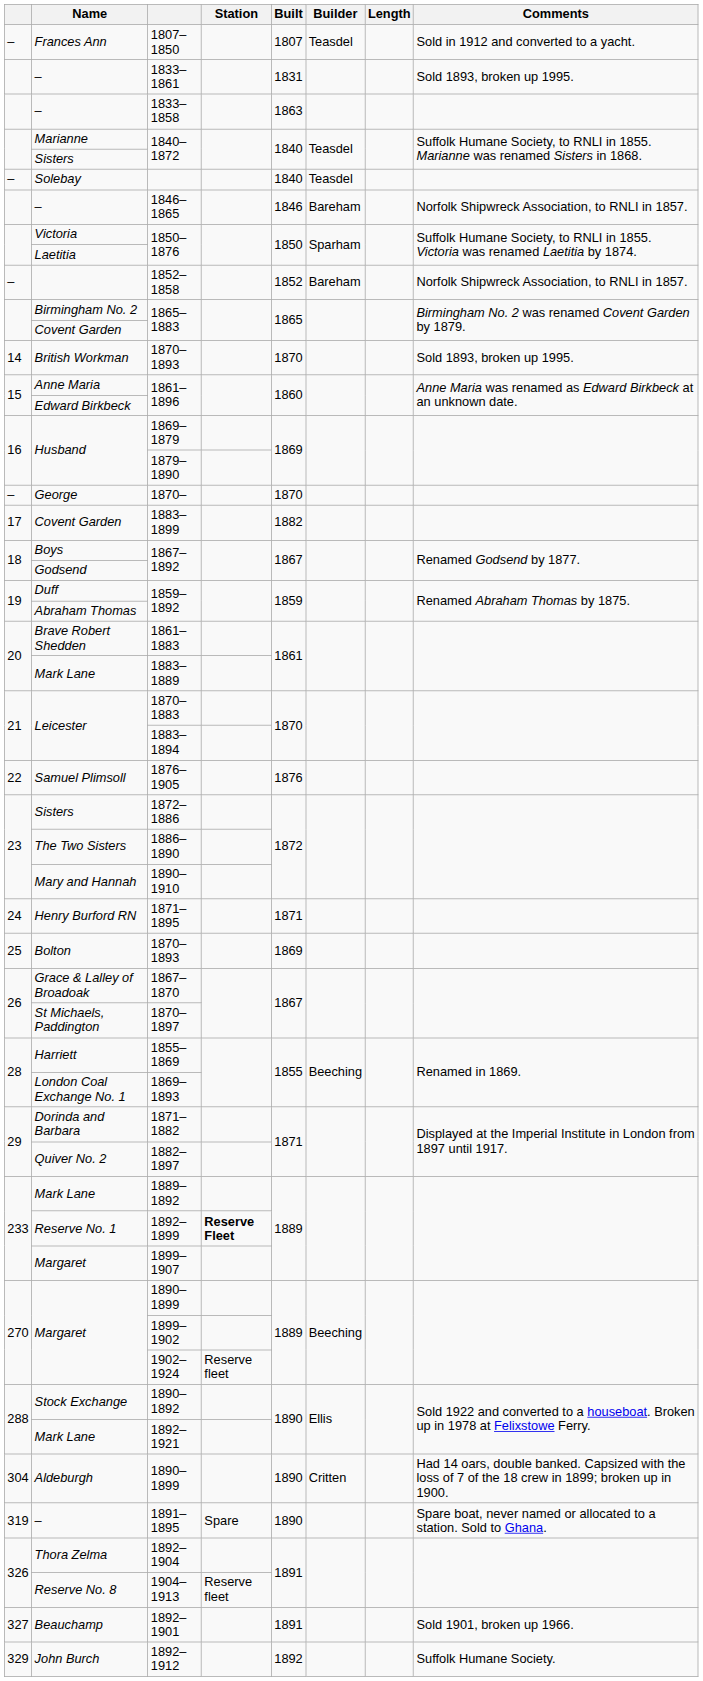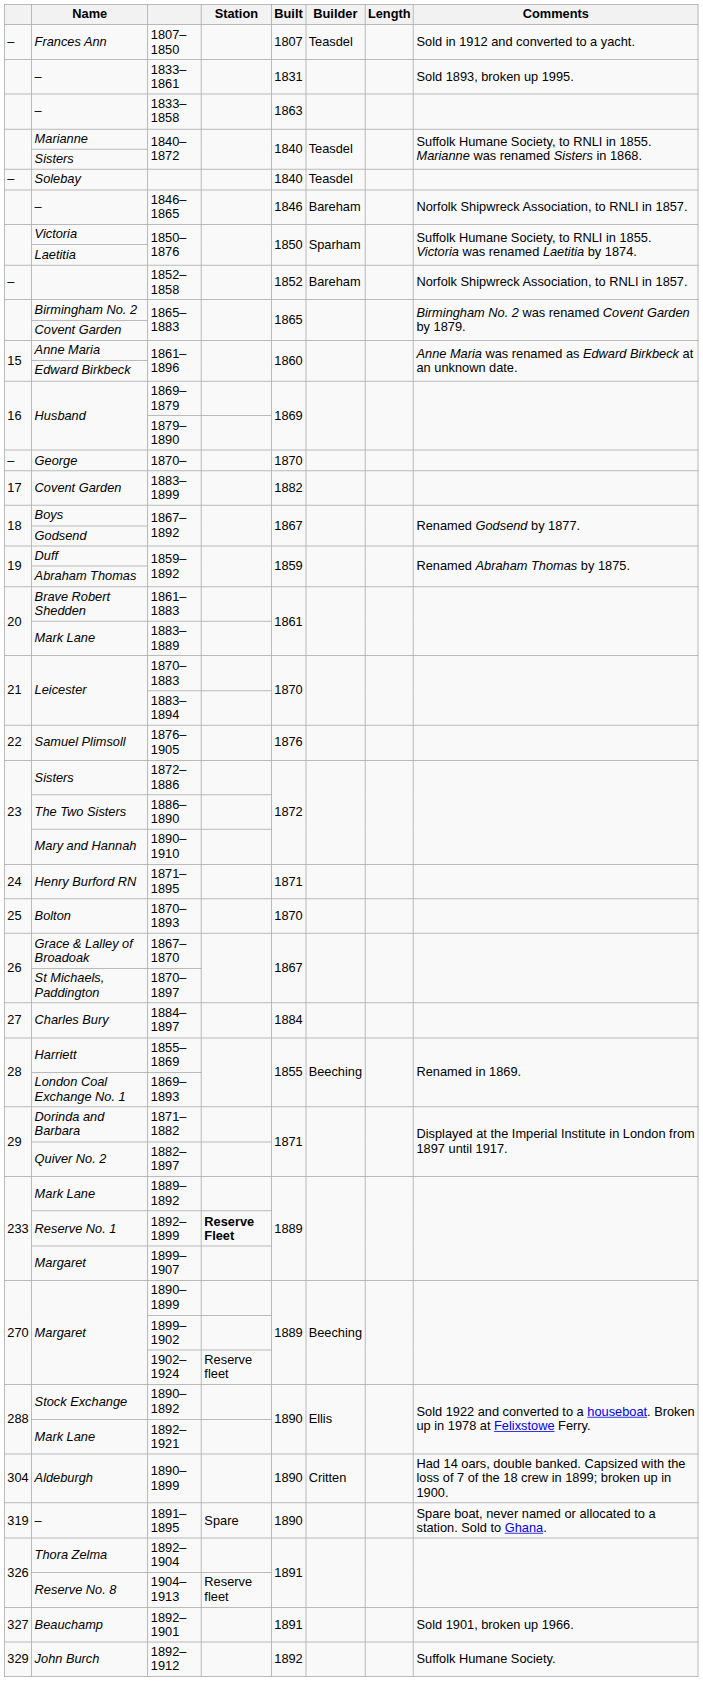 <table class="wikitable sortable">
 <tr>
 <th></th>
 <th>Name</th>
 <th></th>
 <th>Station</th>
 <th>Built</th>
 <th>Builder</th>
 <th>Length</th>
 <th class=unsortable>Comments</th>
 </tr>
 <tr>
 <td>–</td>
 <td><em>Frances Ann</em></td>
 <td>1807–1850</td>
 <td></td>
 <td>1807</td>
 <td>Teasdel</td>
 <td></td>
 <td>Sold in 1912 and converted to a yacht.</td>
 </tr>
 <tr>
 <td></td>
 <td>–</td>
 <td>1833–1861</td>
 <td></td>
 <td>1831</td>
 <td></td>
 <td></td>
 <td>Sold 1893, broken up 1995.</td>
 </tr>
 <tr>
 <td></td>
 <td>–</td>
 <td>1833–1858</td>
 <td></td>
 <td>1863</td>
 <td></td>
 <td></td>
 <td></td>
 </tr>
 <tr>
 <td rowspan="2"></td>
 <td><em>Marianne</em></td>
 <td rowspan="2">1840–1872</td>
 <td rowspan="2"></td>
 <td rowspan="2">1840</td>
 <td rowspan="2">Teasdel</td>
 <td rowspan="2"></td>
 <td rowspan="2">Suffolk Humane Society, to RNLI in 1855. <em>Marianne</em> was renamed <em>Sisters</em> in 1868.</td>
 </tr>
 <tr>
 <td><em>Sisters</em></td>
 </tr>
 <tr>
 <td>–</td>
 <td><em>Solebay</em></td>
 <td></td>
 <td></td>
 <td>1840</td>
 <td>Teasdel</td>
 <td></td>
 <td></td>
 </tr>
 <tr>
 <td></td>
 <td>–</td>
 <td>1846–1865</td>
 <td></td>
 <td>1846</td>
 <td>Bareham</td>
 <td></td>
 <td>Norfolk Shipwreck Association, to RNLI in 1857.</td>
 </tr>
 <tr>
 <td rowspan="2"></td>
 <td><em>Victoria</em></td>
 <td rowspan="2">1850–1876</td>
 <td rowspan="2"></td>
 <td rowspan="2">1850</td>
 <td rowspan="2">Sparham</td>
 <td rowspan="2"></td>
 <td rowspan="2">Suffolk Humane Society, to RNLI in 1855. <em>Victoria</em> was renamed <em>Laetitia</em> by 1874.</td>
 </tr>
 <tr>
 <td><em>Laetitia</em></td>
 </tr>
 <tr>
 <td>–</td>
 <td></td>
 <td>1852–1858</td>
 <td></td>
 <td>1852</td>
 <td>Bareham</td>
 <td></td>
 <td>Norfolk Shipwreck Association, to RNLI in 1857.</td>
 </tr>
 <tr>
 <td rowspan="2"></td>
 <td><em>Birmingham No. 2</em></td>
 <td rowspan="2">1865–1883</td>
 <td rowspan="2"></td>
 <td rowspan="2">1865</td>
 <td rowspan="2"></td>
 <td rowspan="2"></td>
 <td rowspan="2"><em>Birmingham No. 2</em> was renamed <em>Covent Garden</em> by 1879.</td>
 </tr>
 <tr>
 <td><em>Covent Garden</em></td>
-</tr>
-<tr>
-<td>14</td>
-<td><em>British Workman</em></td>
-<td>1870–1893</td>
-<td></td>
-<td>1870</td>
-<td></td>
-<td></td>
-<td>Sold 1893, broken up 1995.</td>
 </tr>
 <tr>
 <td rowspan="2">15</td>
 <td><em>Anne Maria</em></td>
 <td rowspan="2">1861–1896</td>
 <td rowspan="2"></td>
 <td rowspan="2">1860</td>
 <td rowspan="2"></td>
 <td rowspan="2"></td>
 <td rowspan="2"><em>Anne Maria</em> was renamed as <em>Edward Birkbeck</em> at an unknown date.</td>
 </tr>
 <tr>
 <td><em>Edward Birkbeck</em></td>
 </tr>
 <tr>
 <td rowspan="2">16</td>
 <td rowspan="2"><em>Husband</em></td>
 <td>1869–1879</td>
 <td></td>
 <td rowspan="2">1869</td>
 <td rowspan="2"></td>
 <td rowspan="2"></td>
 <td rowspan="2"></td>
 </tr>
 <tr>
 <td>1879–1890</td>
 <td></td>
 </tr>
 <tr>
 <td>–</td>
 <td><em>George</em></td>
 <td>1870–</td>
 <td></td>
 <td>1870</td>
 <td></td>
 <td></td>
 <td></td>
 </tr>
 <tr>
 <td>17</td>
 <td><em>Covent Garden</em></td>
 <td>1883–1899</td>
 <td></td>
 <td>1882</td>
 <td></td>
 <td></td>
 <td></td>
 </tr>
 <tr>
 <td rowspan="2">18</td>
 <td><em>Boys</em></td>
 <td rowspan="2">1867–1892</td>
 <td rowspan="2"></td>
 <td rowspan="2">1867</td>
 <td rowspan="2"></td>
 <td rowspan="2"></td>
 <td rowspan="2">Renamed <em>Godsend</em> by 1877.</td>
 </tr>
 <tr>
 <td><em>Godsend</em></td>
 </tr>
 <tr>
 <td rowspan="2">19</td>
 <td><em>Duff</em></td>
 <td rowspan="2">1859–1892</td>
 <td rowspan="2"></td>
 <td rowspan="2">1859</td>
 <td rowspan="2"></td>
 <td rowspan="2"></td>
 <td rowspan="2">Renamed <em>Abraham Thomas</em> by 1875.</td>
 </tr>
 <tr>
 <td><em>Abraham Thomas</em></td>
 </tr>
 <tr>
 <td rowspan="2">20</td>
 <td><em>Brave Robert Shedden</em></td>
 <td>1861–1883</td>
 <td></td>
 <td rowspan="2">1861</td>
 <td rowspan="2"></td>
 <td rowspan="2"></td>
 <td rowspan="2"></td>
 </tr>
 <tr>
 <td><em>Mark Lane</em></td>
 <td>1883–1889</td>
 <td></td>
 </tr>
 <tr>
 <td rowspan="2">21</td>
 <td rowspan="2"><em>Leicester</em></td>
 <td>1870–1883</td>
 <td></td>
 <td rowspan="2">1870</td>
 <td rowspan="2"></td>
 <td rowspan="2"></td>
 <td rowspan="2"></td>
 </tr>
 <tr>
 <td>1883–1894</td>
 <td></td>
 </tr>
 <tr>
 <td>22</td>
 <td><em>Samuel Plimsoll</em></td>
 <td>1876–1905</td>
 <td></td>
 <td>1876</td>
 <td></td>
 <td></td>
 <td></td>
 </tr>
 <tr>
 <td rowspan="3">23</td>
 <td><em>Sisters</em></td>
 <td>1872–1886</td>
 <td></td>
 <td rowspan="3">1872</td>
 <td rowspan="3"></td>
 <td rowspan="3"></td>
 <td rowspan="3"></td>
 </tr>
 <tr>
 <td><em>The Two Sisters</em></td>
 <td>1886–1890</td>
 <td></td>
 </tr>
 <tr>
 <td><em>Mary and Hannah</em></td>
 <td>1890–1910</td>
 <td></td>
 </tr>
 <tr>
 <td>24</td>
 <td><em>Henry Burford RN</em></td>
 <td>1871–1895</td>
 <td></td>
 <td>1871</td>
 <td></td>
 <td></td>
 <td></td>
 </tr>
 <tr>
 <td>25</td>
 <td><em>Bolton</em></td>
 <td>1870–1893</td>
 <td></td>
-<td>1869</td>
+<td>1870</td>
 <td></td>
 <td></td>
 <td></td>
 </tr>
 <tr>
 <td rowspan="2">26</td>
 <td><em>Grace & Lalley of Broadoak</em></td>
 <td>1867–1870</td>
 <td rowspan="2"></td>
 <td rowspan="2">1867</td>
 <td rowspan="2"></td>
 <td rowspan="2"></td>
 <td rowspan="2"></td>
 </tr>
 <tr>
 <td><em>St Michaels, Paddington</em></td>
 <td>1870–1897</td>
+</tr>
+<tr>
+<td>27</td>
+<td><em>Charles Bury</em></td>
+<td>1884–1897</td>
+<td></td>
+<td>1884</td>
+<td></td>
+<td></td>
+<td></td>
 </tr>
 <tr>
 <td rowspan="2">28</td>
 <td><em>Harriett</em></td>
 <td>1855–1869</td>
 <td rowspan="2"></td>
 <td rowspan="2">1855</td>
 <td rowspan="2">Beeching</td>
 <td rowspan="2"></td>
 <td rowspan="2">Renamed in 1869.</td>
 </tr>
 <tr>
 <td><em>London Coal Exchange No. 1</em></td>
 <td>1869–1893</td>
 </tr>
 <tr>
 <td rowspan="2">29</td>
 <td><em>Dorinda and Barbara</em></td>
 <td>1871–1882</td>
 <td></td>
 <td rowspan="2">1871</td>
 <td rowspan="2"></td>
 <td rowspan="2"></td>
 <td rowspan="2">Displayed at the Imperial Institute in London from 1897 until 1917.</td>
 </tr>
 <tr>
 <td><em>Quiver No. 2</em></td>
 <td>1882–1897</td>
 <td></td>
 </tr>
 <tr>
 <td rowspan="3">233</td>
 <td><em>Mark Lane</em></td>
 <td>1889–1892</td>
 <td></td>
 <td rowspan="3">1889</td>
 <td rowspan="3"></td>
 <td rowspan="3"></td>
 <td rowspan="3"></td>
 </tr>
 <tr>
 <td><em>Reserve No. 1</em></td>
 <td>1892–1899</td>
 <td><strong>Reserve Fleet</strong></td>
 </tr>
 <tr>
 <td><em>Margaret</em></td>
 <td>1899–1907</td>
 <td></td>
 </tr>
 <tr>
 <td rowspan="3">270</td>
 <td rowspan="3"><em>Margaret</em></td>
 <td>1890–1899</td>
 <td></td>
 <td rowspan="3">1889</td>
 <td rowspan="3">Beeching</td>
 <td rowspan="3"></td>
 <td rowspan="3"></td>
 </tr>
 <tr>
 <td>1899–1902</td>
 <td></td>
 </tr>
 <tr>
 <td>1902–1924</td>
 <td>Reserve fleet</td>
 </tr>
 <tr>
 <td rowspan="2">288</td>
 <td><em>Stock Exchange</em></td>
 <td>1890–1892</td>
 <td></td>
 <td rowspan="2">1890</td>
 <td rowspan="2">Ellis</td>
 <td rowspan="2"></td>
 <td rowspan="2">Sold 1922 and converted to a <a href='#'>houseboat</a>. Broken up in 1978 at <a href='#'>Felixstowe</a> Ferry.</td>
 </tr>
 <tr>
 <td><em>Mark Lane</em></td>
 <td>1892–1921</td>
 <td></td>
 </tr>
 <tr>
 <td>304</td>
 <td><em>Aldeburgh</em></td>
 <td>1890–1899</td>
 <td></td>
 <td>1890</td>
 <td>Critten</td>
 <td></td>
 <td>Had 14 oars, double banked. Capsized with the loss of 7 of the 18 crew in 1899; broken up in 1900.</td>
 </tr>
 <tr>
 <td>319</td>
 <td>–</td>
 <td>1891–1895</td>
 <td>Spare</td>
 <td>1890</td>
 <td></td>
 <td></td>
 <td>Spare boat, never named or allocated to a station. Sold to <a href='#'>Ghana</a>.</td>
 </tr>
 <tr>
 <td rowspan="2">326</td>
 <td><em>Thora Zelma</em></td>
 <td>1892–1904</td>
 <td></td>
 <td rowspan="2">1891</td>
 <td rowspan="2"></td>
 <td rowspan="2"></td>
 <td rowspan="2"></td>
 </tr>
 <tr>
 <td><em>Reserve No. 8</em></td>
 <td>1904–1913</td>
 <td>Reserve fleet</td>
 </tr>
 <tr>
 <td>327</td>
 <td><em>Beauchamp</em></td>
 <td>1892–1901</td>
 <td></td>
 <td>1891</td>
 <td></td>
 <td></td>
 <td>Sold 1901, broken up 1966.</td>
 </tr>
 <tr>
 <td>329</td>
 <td><em>John Burch</em></td>
 <td>1892–1912</td>
 <td></td>
 <td>1892</td>
 <td></td>
 <td></td>
 <td>Suffolk Humane Society.</td>
 </tr>
 </table>
